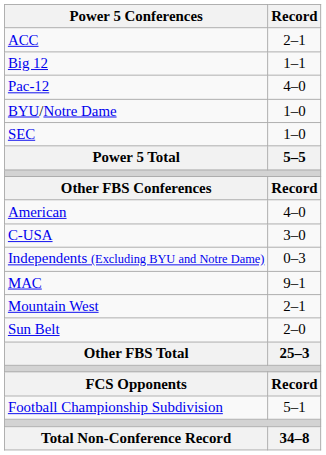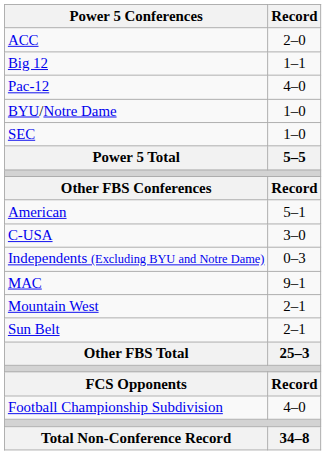 <table class="wikitable">
 <tr>
 <th>Power 5 Conferences</th>
 <th>Record</th>
 </tr>
 <tr>
 <td><a href='#'>ACC</a></td>
-<td align=center>2–1</td>
+<td align=center>2–0</td>
 </tr>
 <tr>
 <td><a href='#'>Big 12</a></td>
 <td align=center>1–1</td>
 </tr>
 <tr>
 <td><a href='#'>Pac-12</a></td>
 <td align=center>4–0</td>
 </tr>
 <tr>
 <td><a href='#'>BYU</a>/<a href='#'>Notre Dame</a></td>
 <td align=center>1–0</td>
 </tr>
 <tr>
 <td><a href='#'>SEC</a></td>
 <td align=center>1–0</td>
 </tr>
 <tr>
 <th>Power 5 Total</th>
 <th>5–5</th>
 </tr>
 <tr>
 <th colspan="2" style="background:lightgrey;"></th>
 </tr>
 <tr>
 <th>Other FBS Conferences</th>
 <th>Record</th>
 </tr>
 <tr>
 <td><a href='#'>American</a></td>
-<td align=center>4–0</td>
+<td align=center>5–1</td>
 </tr>
 <tr>
 <td><a href='#'>C-USA</a></td>
 <td align=center>3–0</td>
 </tr>
 <tr>
 <td><a href='#'>Independents <small>(Excluding BYU and Notre Dame)</small></a></td>
 <td align=center>0–3</td>
 </tr>
 <tr>
 <td><a href='#'>MAC</a></td>
 <td align=center>9–1</td>
 </tr>
 <tr>
 <td><a href='#'>Mountain West</a></td>
 <td align=center>2–1</td>
 </tr>
 <tr>
 <td><a href='#'>Sun Belt</a></td>
-<td align=center>2–0</td>
+<td align=center>2–1</td>
 </tr>
 <tr>
 <th>Other FBS Total</th>
 <th>25–3</th>
 </tr>
 <tr>
 <th colspan="2" style="background:lightgrey;"></th>
 </tr>
 <tr>
 <th>FCS Opponents</th>
 <th>Record</th>
 </tr>
 <tr>
 <td><a href='#'>Football Championship Subdivision</a></td>
-<td align=center>5–1</td>
+<td align=center>4–0</td>
 </tr>
 <tr>
 <th colspan="2" style="background:lightgrey;"></th>
 </tr>
 <tr>
 <th>Total Non-Conference Record</th>
 <th>34–8</th>
 </tr>
 </table>
